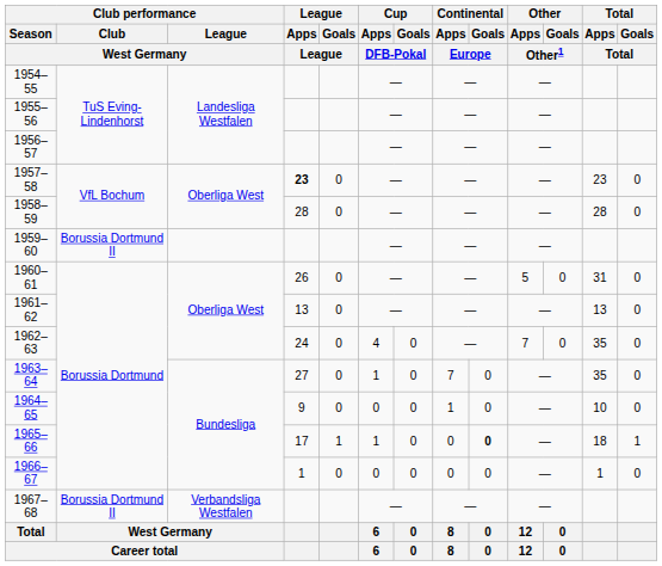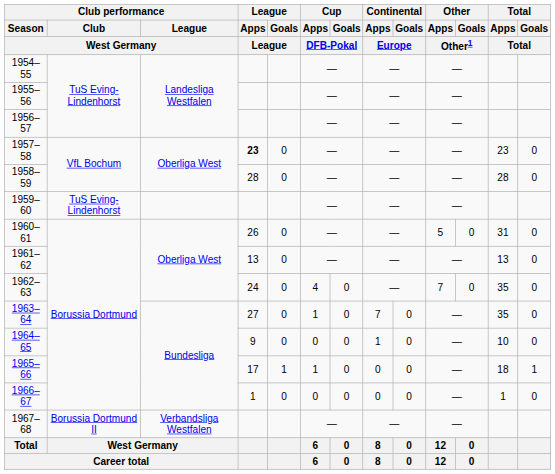 <table class="wikitable" style="text-align:center">
 <tr>
 <th colspan=3>Club performance</th>
 <th colspan=2>League</th>
 <th colspan=2>Cup</th>
 <th colspan=2>Continental</th>
 <th colspan=2>Other</th>
 <th colspan=2>Total</th>
 </tr>
 <tr>
 <th>Season</th>
 <th>Club</th>
 <th>League</th>
 <th>Apps</th>
 <th>Goals</th>
 <th>Apps</th>
 <th>Goals</th>
 <th>Apps</th>
 <th>Goals</th>
 <th>Apps</th>
 <th>Goals</th>
 <th>Apps</th>
 <th>Goals</th>
 </tr>
 <tr>
 <th colspan=3>West Germany</th>
 <th colspan=2>League</th>
 <th colspan=2><a href='#'>DFB-Pokal</a></th>
 <th colspan=2><a href='#'>Europe</a></th>
 <th colspan=2>Other<sup><a href='#'>1</a></sup></th>
 <th colspan=2>Total</th>
 </tr>
 <tr>
 <td>1954–55</td>
 <td rowspan="3"><a href='#'>TuS Eving-Lindenhorst</a></td>
 <td rowspan="3"><a href='#'>Landesliga Westfalen</a></td>
 <td></td>
 <td></td>
 <td colspan="2">—</td>
 <td colspan="2">—</td>
 <td colspan="2">—</td>
 <td></td>
 <td></td>
 </tr>
 <tr>
 <td>1955–56</td>
 <td></td>
 <td></td>
 <td colspan="2">—</td>
 <td colspan="2">—</td>
 <td colspan="2">—</td>
 <td></td>
 <td></td>
 </tr>
 <tr>
 <td>1956–57</td>
 <td></td>
 <td></td>
 <td colspan="2">—</td>
 <td colspan="2">—</td>
 <td colspan="2">—</td>
 <td></td>
 <td></td>
 </tr>
 <tr>
 <td>1957–58</td>
 <td rowspan="2"><a href='#'>VfL Bochum</a></td>
 <td rowspan="2"><a href='#'>Oberliga West</a></td>
 <td><strong>23</strong></td>
 <td>0</td>
 <td colspan="2">—</td>
 <td colspan="2">—</td>
 <td colspan="2">—</td>
 <td>23</td>
 <td>0</td>
 </tr>
 <tr>
 <td>1958–59</td>
 <td>28</td>
 <td>0</td>
 <td colspan="2">—</td>
 <td colspan="2">—</td>
 <td colspan="2">—</td>
 <td>28</td>
 <td>0</td>
 </tr>
 <tr>
 <td>1959–60</td>
-<td><a href='#'>Borussia Dortmund II</a></td>
+<td><a href='#'>TuS Eving-Lindenhorst</a></td>
 <td></td>
 <td></td>
 <td></td>
 <td colspan="2">—</td>
 <td colspan="2">—</td>
 <td colspan="2">—</td>
 <td></td>
 <td></td>
 </tr>
 <tr>
 <td>1960–61</td>
 <td rowspan="7"><a href='#'>Borussia Dortmund</a></td>
 <td rowspan="3"><a href='#'>Oberliga West</a></td>
 <td>26</td>
 <td>0</td>
 <td colspan="2">—</td>
 <td colspan="2">—</td>
 <td>5</td>
 <td>0</td>
 <td>31</td>
 <td>0</td>
 </tr>
 <tr>
 <td>1961–62</td>
 <td>13</td>
 <td>0</td>
 <td colspan="2">—</td>
 <td colspan="2">—</td>
 <td colspan="2">—</td>
 <td>13</td>
 <td>0</td>
 </tr>
 <tr>
 <td>1962–63</td>
 <td>24</td>
 <td>0</td>
 <td>4</td>
 <td>0</td>
 <td colspan="2">—</td>
 <td>7</td>
 <td>0</td>
 <td>35</td>
 <td>0</td>
 </tr>
 <tr>
 <td><a href='#'>1963–64</a></td>
 <td rowspan="4"><a href='#'>Bundesliga</a></td>
 <td>27</td>
 <td>0</td>
 <td>1</td>
 <td>0</td>
 <td>7</td>
 <td>0</td>
 <td colspan="2">—</td>
 <td>35</td>
 <td>0</td>
 </tr>
 <tr>
 <td><a href='#'>1964–65</a></td>
 <td>9</td>
 <td>0</td>
 <td>0</td>
 <td>0</td>
 <td>1</td>
 <td>0</td>
 <td colspan="2">—</td>
 <td>10</td>
 <td>0</td>
 </tr>
 <tr>
 <td><a href='#'>1965–66</a></td>
 <td>17</td>
 <td>1</td>
 <td>1</td>
 <td>0</td>
 <td>0</td>
-<td><strong>0</strong></td>
+<td>0</td>
 <td colspan="2">—</td>
 <td>18</td>
 <td>1</td>
 </tr>
 <tr>
 <td><a href='#'>1966–67</a></td>
 <td>1</td>
 <td>0</td>
 <td>0</td>
 <td>0</td>
 <td>0</td>
 <td>0</td>
 <td colspan="2">—</td>
 <td>1</td>
 <td>0</td>
 </tr>
 <tr>
 <td>1967–68</td>
 <td><a href='#'>Borussia Dortmund II</a></td>
 <td><a href='#'>Verbandsliga Westfalen</a></td>
 <td></td>
 <td></td>
 <td colspan="2">—</td>
 <td colspan="2">—</td>
 <td colspan="2">—</td>
 <td></td>
 <td></td>
 </tr>
 <tr>
 <th rowspan=1>Total</th>
 <th colspan=2>West Germany</th>
 <th></th>
 <th></th>
 <th>6</th>
 <th>0</th>
 <th>8</th>
 <th>0</th>
 <th>12</th>
 <th>0</th>
 <th></th>
 <th></th>
 </tr>
 <tr>
 <th colspan=3>Career total</th>
 <th></th>
 <th></th>
 <th>6</th>
 <th>0</th>
 <th>8</th>
 <th>0</th>
 <th>12</th>
 <th>0</th>
 <th></th>
 <th></th>
 </tr>
 </table>
